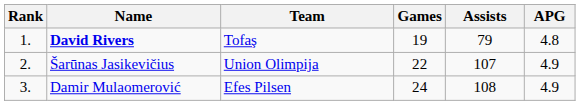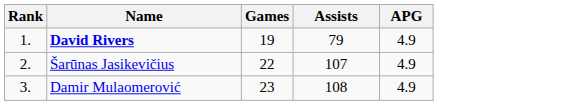 <table class="wikitable" style="text-align: center;">
 <tr>
 <th>Rank</th>
 <th width=200>Name</th>
-<th width=210>Team</th>
 <th>Games</th>
 <th width=85>Assists</th>
 <th width=50>APG</th>
 </tr>
 <tr>
 <td>1.</td>
 <td align="left"> <strong><a href='#'>David Rivers</a></strong></td>
-<td align="left"> <a href='#'>Tofaş</a></td>
 <td>19</td>
 <td>79</td>
-<td>4.8</td>
+<td>4.9</td>
 </tr>
 <tr>
 <td>2.</td>
 <td align="left"> <a href='#'>Šarūnas Jasikevičius</a></td>
-<td align="left"> <a href='#'>Union Olimpija</a></td>
 <td>22</td>
 <td>107</td>
 <td>4.9</td>
 </tr>
 <tr>
 <td>3.</td>
 <td align="left"> <a href='#'>Damir Mulaomerović</a></td>
-<td align="left"> <a href='#'>Efes Pilsen</a></td>
-<td>24</td>
+<td>23</td>
 <td>108</td>
 <td>4.9</td>
 </tr>
 </table>
